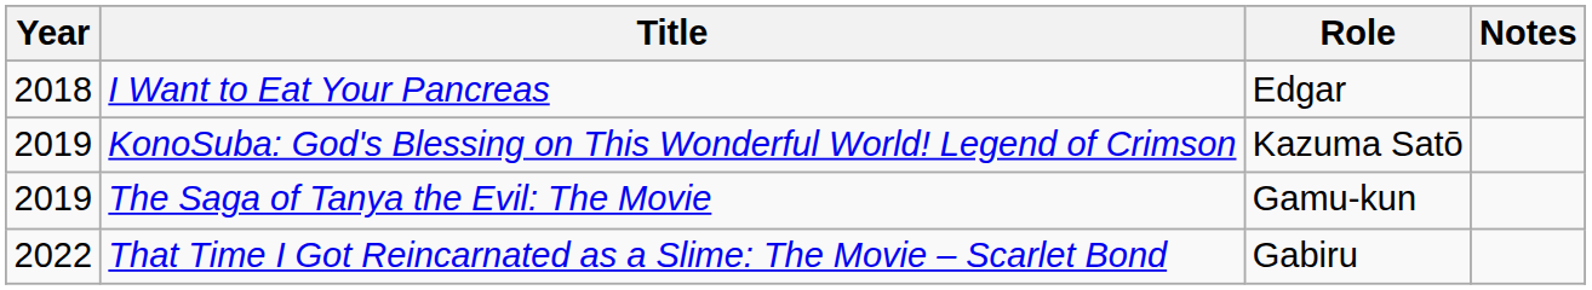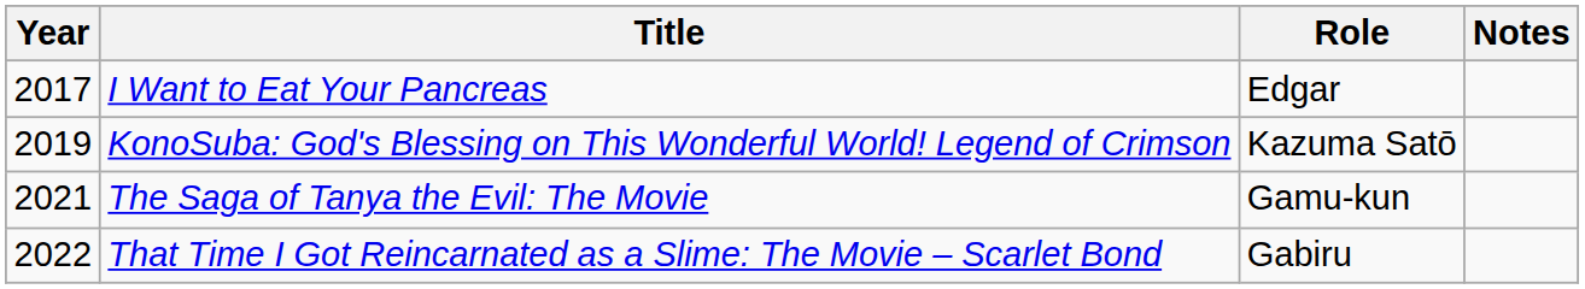 <table class="wikitable">
 <tr>
 <th>Year</th>
 <th>Title</th>
 <th>Role</th>
 <th>Notes</th>
 </tr>
 <tr>
-<td rowspan="1">2018</td>
+<td rowspan="1">2017</td>
 <td><em><a href='#'>I Want to Eat Your Pancreas</a></em></td>
 <td>Edgar</td>
 <td></td>
 </tr>
 <tr>
 <td rowspan="1">2019</td>
 <td><em><a href='#'>KonoSuba: God's Blessing on This Wonderful World! Legend of Crimson</a></em></td>
 <td>Kazuma Satō</td>
 <td></td>
 </tr>
 <tr>
-<td>2019</td>
+<td>2021</td>
 <td><em><a href='#'>The Saga of Tanya the Evil: The Movie</a></em></td>
 <td>Gamu-kun</td>
 <td></td>
 </tr>
 <tr>
 <td>2022</td>
 <td><em><a href='#'>That Time I Got Reincarnated as a Slime: The Movie – Scarlet Bond</a></em></td>
 <td>Gabiru</td>
 <td></td>
 </tr>
 </table>
